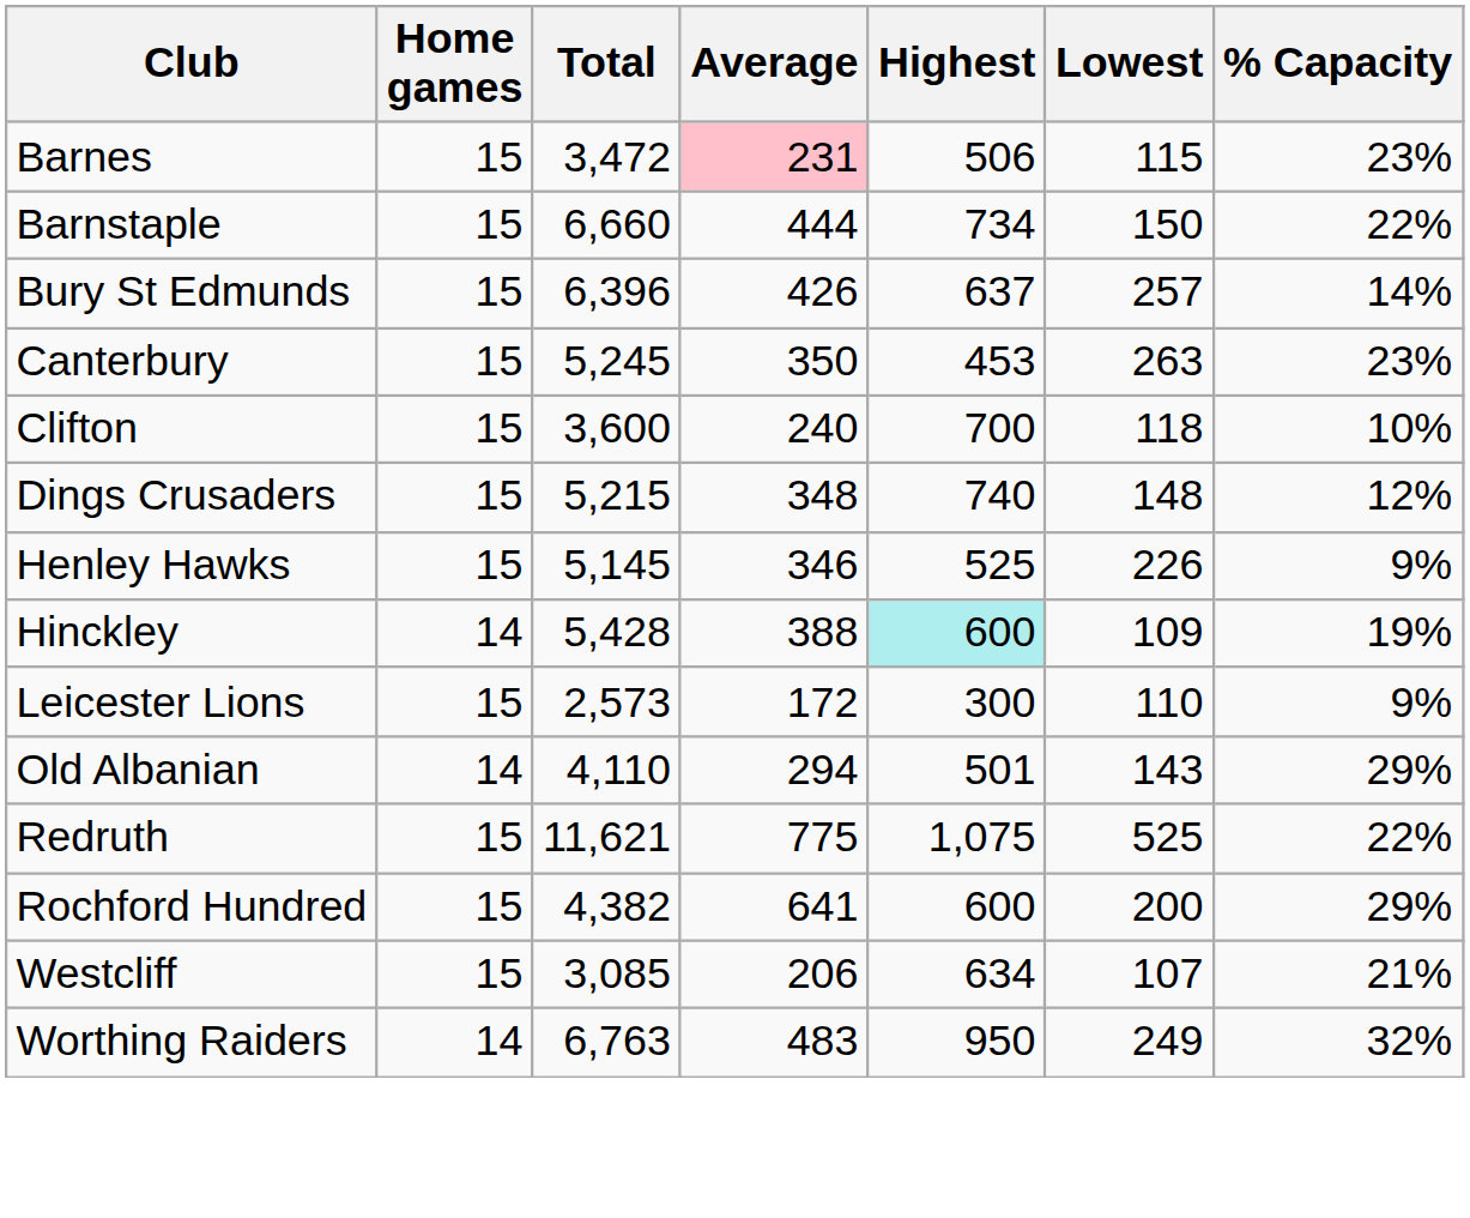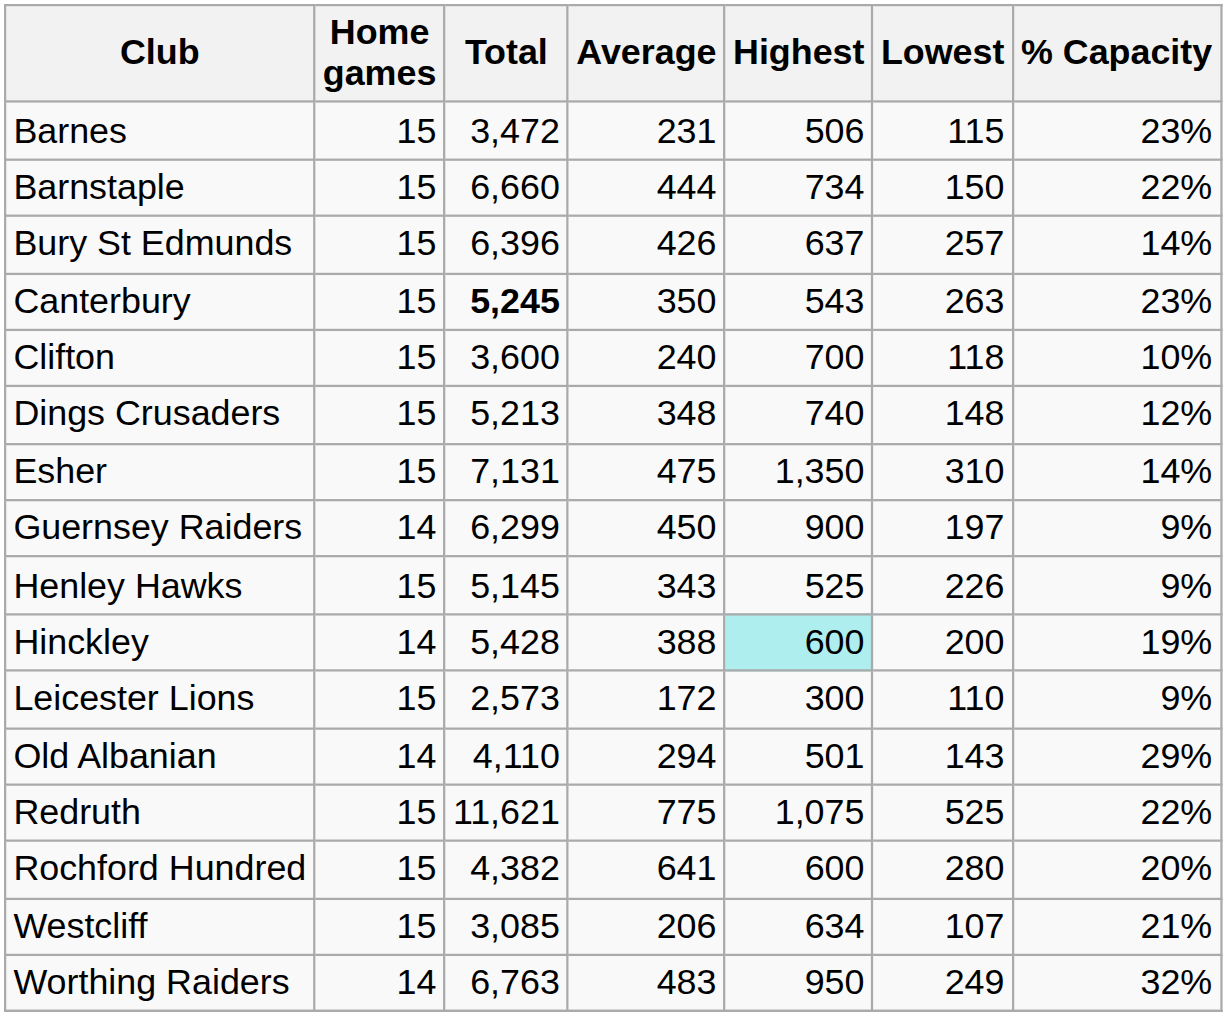 <table class="wikitable sortable" style="text-align:right">
 <tr>
 <th>Club</th>
 <th>Home<br>games</th>
 <th>Total</th>
 <th>Average</th>
 <th>Highest</th>
 <th>Lowest</th>
 <th>% Capacity</th>
 </tr>
 <tr>
 <td style="text-align:left">Barnes</td>
 <td>15</td>
 <td>3,472</td>
-<td style="background: pink;">231</td>
+<td>231</td>
 <td>506</td>
 <td>115</td>
 <td>23%</td>
 </tr>
 <tr>
 <td style="text-align:left">Barnstaple</td>
 <td>15</td>
 <td>6,660</td>
 <td>444</td>
 <td>734</td>
 <td>150</td>
 <td>22%</td>
 </tr>
 <tr>
 <td style="text-align:left">Bury St Edmunds</td>
 <td>15</td>
 <td>6,396</td>
 <td>426</td>
 <td>637</td>
 <td>257</td>
 <td>14%</td>
 </tr>
 <tr>
 <td style="text-align:left">Canterbury</td>
 <td>15</td>
-<td>5,245</td>
+<td><strong>5,245</strong></td>
 <td>350</td>
-<td>453</td>
+<td>543</td>
 <td>263</td>
 <td>23%</td>
 </tr>
 <tr>
 <td style="text-align:left">Clifton</td>
 <td>15</td>
 <td>3,600</td>
 <td>240</td>
 <td>700</td>
 <td>118</td>
 <td>10%</td>
 </tr>
 <tr>
 <td style="text-align:left">Dings Crusaders</td>
 <td>15</td>
-<td>5,215</td>
+<td>5,213</td>
 <td>348</td>
 <td>740</td>
 <td>148</td>
 <td>12%</td>
 </tr>
 <tr>
+<td style="text-align:left">Esher</td>
+<td>15</td>
+<td>7,131</td>
+<td>475</td>
+<td>1,350</td>
+<td>310</td>
+<td>14%</td>
+</tr>
+<tr>
+<td style="text-align:left">Guernsey Raiders</td>
+<td>14</td>
+<td>6,299</td>
+<td>450</td>
+<td>900</td>
+<td>197</td>
+<td>9%</td>
+</tr>
+<tr>
 <td style="text-align:left">Henley Hawks</td>
 <td>15</td>
 <td>5,145</td>
-<td>346</td>
+<td>343</td>
 <td>525</td>
 <td>226</td>
 <td>9%</td>
 </tr>
 <tr>
 <td style="text-align:left">Hinckley</td>
 <td>14</td>
 <td>5,428</td>
 <td>388</td>
 <td style="background: paleturquoise;">600</td>
-<td>109</td>
+<td>200</td>
 <td>19%</td>
 </tr>
 <tr>
 <td style="text-align:left">Leicester Lions</td>
 <td>15</td>
 <td>2,573</td>
 <td>172</td>
 <td>300</td>
 <td>110</td>
 <td>9%</td>
 </tr>
 <tr>
 <td style="text-align:left">Old Albanian</td>
 <td>14</td>
 <td>4,110</td>
 <td>294</td>
 <td>501</td>
 <td>143</td>
 <td>29%</td>
 </tr>
 <tr>
 <td style="text-align:left">Redruth</td>
 <td>15</td>
 <td>11,621</td>
 <td>775</td>
 <td>1,075</td>
 <td>525</td>
 <td>22%</td>
 </tr>
 <tr>
 <td style="text-align:left">Rochford Hundred</td>
 <td>15</td>
 <td>4,382</td>
 <td>641</td>
 <td>600</td>
-<td>200</td>
-<td>29%</td>
+<td>280</td>
+<td>20%</td>
 </tr>
 <tr>
 <td style="text-align:left">Westcliff</td>
 <td>15</td>
 <td>3,085</td>
 <td>206</td>
 <td>634</td>
 <td>107</td>
 <td>21%</td>
 </tr>
 <tr>
 <td style="text-align:left">Worthing Raiders</td>
 <td>14</td>
 <td>6,763</td>
 <td>483</td>
 <td>950</td>
 <td>249</td>
 <td>32%</td>
 </tr>
 <tr>
 </tr>
 </table>
